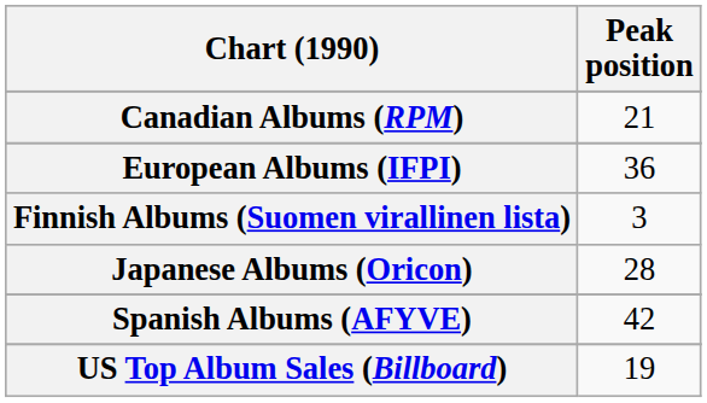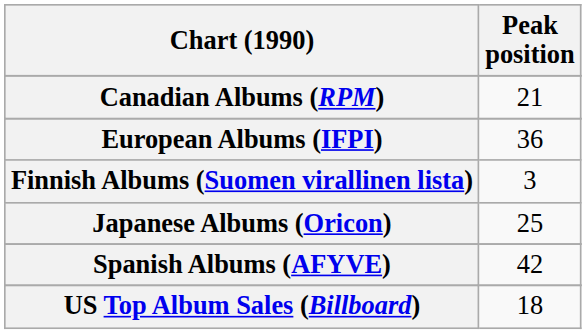 <table class="wikitable sortable plainrowheaders" style="text-align:center">
 <tr>
 <th scope="col">Chart (1990)</th>
 <th scope="col">Peak<br>position</th>
 </tr>
 <tr>
 </tr>
 <tr>
 <th scope="row">Canadian Albums (<a href='#'><em>RPM</em></a>)</th>
 <td>21</td>
 </tr>
 <tr>
 </tr>
 <tr>
 <th scope="row">European Albums (<a href='#'>IFPI</a>)</th>
 <td>36</td>
 </tr>
 <tr>
 <th scope="row">Finnish Albums (<a href='#'>Suomen virallinen lista</a>)</th>
 <td>3</td>
 </tr>
 <tr>
 <th scope="row">Japanese Albums (<a href='#'>Oricon</a>)</th>
-<td>28</td>
+<td>25</td>
 </tr>
 <tr>
 </tr>
 <tr>
 <th scope="row">Spanish Albums (<a href='#'>AFYVE</a>)</th>
 <td>42</td>
 </tr>
 <tr>
 </tr>
 <tr>
 </tr>
 <tr>
 </tr>
 <tr>
 </tr>
 <tr>
 <th scope="row">US <a href='#'>Top Album Sales</a> (<a href='#'><em>Billboard</em></a>)</th>
-<td>19</td>
+<td>18</td>
 </tr>
 </table>
